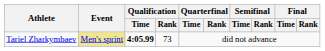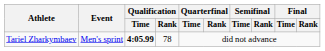 <table class="wikitable" style="font-size:90%">
 <tr>
 <th rowspan="2">Athlete</th>
 <th rowspan="2">Event</th>
 <th colspan="2">Qualification</th>
 <th colspan="2">Quarterfinal</th>
 <th colspan="2">Semifinal</th>
 <th colspan="2">Final</th>
 </tr>
 <tr style="font-size:95%">
 <th>Time</th>
 <th>Rank</th>
 <th>Time</th>
 <th>Rank</th>
 <th>Time</th>
 <th>Rank</th>
 <th>Time</th>
 <th>Rank</th>
 </tr>
 <tr align=center>
 <td align=left><a href='#'>Tariel Zharkymbaev</a></td>
-<td align=left style="background: khaki;"><a href='#'>Men's sprint</a></td>
+<td align=left><a href='#'>Men's sprint</a></td>
 <td><strong>4:05.99</strong></td>
-<td>73</td>
+<td>78</td>
 <td colspan=6>did not advance</td>
 </tr>
 </table>
